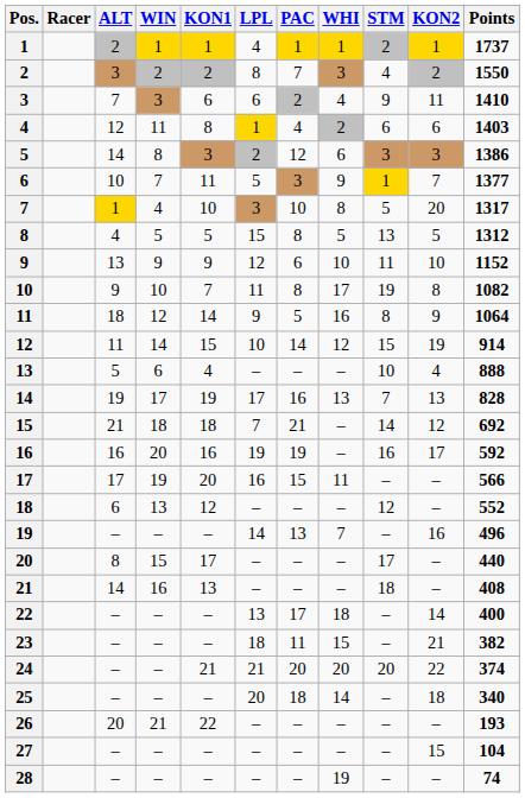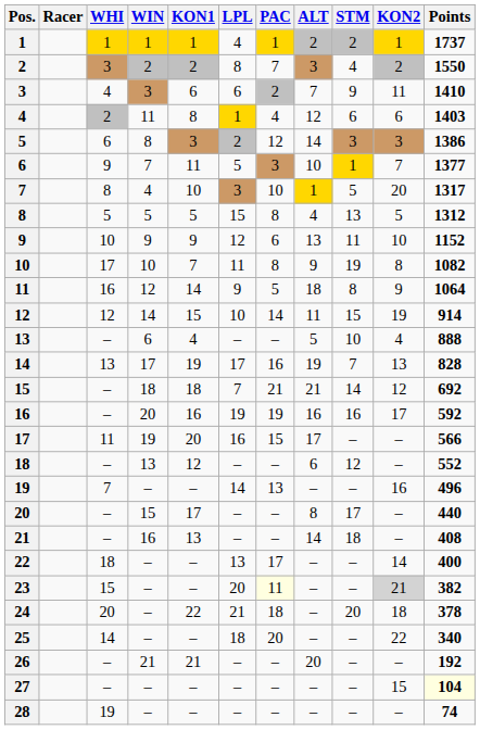 <table class="wikitable sortable plainrowheaders" style="text-align:center;">
 <tr>
 <th scope="col">Pos.</th>
 <th scope="col">Racer</th>
-<th scope="col"> <a href='#'>ALT</a></th>
+<th scope="col"> <a href='#'>WHI</a></th>
 <th scope="col"> <a href='#'>WIN</a></th>
 <th scope="col"> <a href='#'>KON1</a></th>
 <th scope="col"> <a href='#'>LPL</a></th>
 <th scope="col"> <a href='#'>PAC</a></th>
-<th scope="col"> <a href='#'>WHI</a></th>
+<th scope="col"> <a href='#'>ALT</a></th>
 <th scope="col"> <a href='#'>STM</a></th>
 <th scope="col"> <a href='#'>KON2</a></th>
 <th style="width:45px;">Points</th>
 </tr>
 <tr>
 <th style="text-align:center;">1</th>
 <td align="left"></td>
-<td style="background:silver;">2</td>
+<td style="background:gold;">1</td>
 <td style="background:gold;">1</td>
 <td style="background:gold;">1</td>
 <td>4</td>
 <td style="background:gold;">1</td>
-<td style="background:gold;">1</td>
+<td style="background:silver;">2</td>
 <td style="background:silver;">2</td>
 <td style="background:gold;">1</td>
 <td><strong>1737</strong></td>
 </tr>
 <tr>
 <th style="text-align:center;">2</th>
 <td align="left"></td>
 <td style="background:#c96;">3</td>
 <td style="background:silver;">2</td>
 <td style="background:silver;">2</td>
 <td>8</td>
 <td>7</td>
 <td style="background:#c96;">3</td>
 <td>4</td>
 <td style="background:silver;">2</td>
 <td><strong>1550</strong></td>
 </tr>
 <tr>
 <th style="text-align:center;">3</th>
 <td align="left"></td>
-<td>7</td>
+<td>4</td>
 <td style="background:#c96;">3</td>
 <td>6</td>
 <td>6</td>
 <td style="background:silver;">2</td>
-<td>4</td>
+<td>7</td>
 <td>9</td>
 <td>11</td>
 <td><strong>1410</strong></td>
 </tr>
 <tr>
 <th style="text-align:center;">4</th>
 <td align="left"></td>
-<td>12</td>
+<td style="background:silver;">2</td>
 <td>11</td>
 <td>8</td>
 <td style="background:gold;">1</td>
 <td>4</td>
-<td style="background:silver;">2</td>
+<td>12</td>
 <td>6</td>
 <td>6</td>
 <td><strong>1403</strong></td>
 </tr>
 <tr>
 <th style="text-align:center;">5</th>
 <td align="left"></td>
-<td>14</td>
+<td>6</td>
 <td>8</td>
 <td style="background:#c96;">3</td>
 <td style="background:silver;">2</td>
 <td>12</td>
-<td>6</td>
+<td>14</td>
 <td style="background:#c96;">3</td>
 <td style="background:#c96;">3</td>
 <td><strong>1386</strong></td>
 </tr>
 <tr>
 <th style="text-align:center;">6</th>
 <td align="left"></td>
-<td>10</td>
+<td>9</td>
 <td>7</td>
 <td>11</td>
 <td>5</td>
 <td style="background:#c96;">3</td>
-<td>9</td>
+<td>10</td>
 <td style="background:gold;">1</td>
 <td>7</td>
 <td><strong>1377</strong></td>
 </tr>
 <tr>
 <th style="text-align:center;">7</th>
 <td align="left"></td>
-<td style="background:gold;">1</td>
+<td>8</td>
 <td>4</td>
 <td>10</td>
 <td style="background:#c96;">3</td>
 <td>10</td>
-<td>8</td>
+<td style="background:gold;">1</td>
 <td>5</td>
 <td>20</td>
 <td><strong>1317</strong></td>
 </tr>
 <tr>
 <th style="text-align:center;">8</th>
 <td align="left"></td>
-<td>4</td>
+<td>5</td>
 <td>5</td>
 <td>5</td>
 <td>15</td>
 <td>8</td>
-<td>5</td>
+<td>4</td>
 <td>13</td>
 <td>5</td>
 <td><strong>1312</strong></td>
 </tr>
 <tr>
 <th style="text-align:center;">9</th>
 <td align="left"></td>
-<td>13</td>
+<td>10</td>
 <td>9</td>
 <td>9</td>
 <td>12</td>
 <td>6</td>
-<td>10</td>
+<td>13</td>
 <td>11</td>
 <td>10</td>
 <td><strong>1152</strong></td>
 </tr>
 <tr>
 <th style="text-align:center;">10</th>
 <td align="left"></td>
-<td>9</td>
+<td>17</td>
 <td>10</td>
 <td>7</td>
 <td>11</td>
 <td>8</td>
-<td>17</td>
+<td>9</td>
 <td>19</td>
 <td>8</td>
 <td><strong>1082</strong></td>
 </tr>
 <tr>
 <th style="text-align:center;">11</th>
 <td align="left"></td>
-<td>18</td>
+<td>16</td>
 <td>12</td>
 <td>14</td>
 <td>9</td>
 <td>5</td>
-<td>16</td>
+<td>18</td>
 <td>8</td>
 <td>9</td>
 <td><strong>1064</strong></td>
 </tr>
 <tr>
 <th style="text-align:center;">12</th>
 <td align="left"></td>
-<td>11</td>
+<td>12</td>
 <td>14</td>
 <td>15</td>
 <td>10</td>
 <td>14</td>
-<td>12</td>
+<td>11</td>
 <td>15</td>
 <td>19</td>
 <td><strong>914</strong></td>
 </tr>
 <tr>
 <th style="text-align:center;">13</th>
 <td align="left"></td>
-<td>5</td>
+<td>–</td>
 <td>6</td>
 <td>4</td>
 <td>–</td>
 <td>–</td>
-<td>–</td>
+<td>5</td>
 <td>10</td>
 <td>4</td>
 <td><strong>888</strong></td>
 </tr>
 <tr>
 <th style="text-align:center;">14</th>
 <td align="left"></td>
-<td>19</td>
+<td>13</td>
 <td>17</td>
 <td>19</td>
 <td>17</td>
 <td>16</td>
-<td>13</td>
+<td>19</td>
 <td>7</td>
 <td>13</td>
 <td><strong>828</strong></td>
 </tr>
 <tr>
 <th style="text-align:center;">15</th>
 <td align="left"></td>
-<td>21</td>
+<td>–</td>
 <td>18</td>
 <td>18</td>
 <td>7</td>
 <td>21</td>
-<td>–</td>
+<td>21</td>
 <td>14</td>
 <td>12</td>
 <td><strong>692</strong></td>
 </tr>
 <tr>
 <th style="text-align:center;">16</th>
 <td align="left"></td>
-<td>16</td>
+<td>–</td>
 <td>20</td>
 <td>16</td>
 <td>19</td>
 <td>19</td>
-<td>–</td>
+<td>16</td>
 <td>16</td>
 <td>17</td>
 <td><strong>592</strong></td>
 </tr>
 <tr>
 <th style="text-align:center;">17</th>
 <td align="left"></td>
-<td>17</td>
+<td>11</td>
 <td>19</td>
 <td>20</td>
 <td>16</td>
 <td>15</td>
-<td>11</td>
+<td>17</td>
 <td>–</td>
 <td>–</td>
 <td><strong>566</strong></td>
 </tr>
 <tr>
 <th style="text-align:center;">18</th>
 <td align="left"></td>
-<td>6</td>
+<td>–</td>
 <td>13</td>
 <td>12</td>
 <td>–</td>
 <td>–</td>
-<td>–</td>
+<td>6</td>
 <td>12</td>
 <td>–</td>
 <td><strong>552</strong></td>
 </tr>
 <tr>
 <th style="text-align:center;">19</th>
 <td align="left"></td>
-<td>–</td>
+<td>7</td>
 <td>–</td>
 <td>–</td>
 <td>14</td>
 <td>13</td>
-<td>7</td>
+<td>–</td>
 <td>–</td>
 <td>16</td>
 <td><strong>496</strong></td>
 </tr>
 <tr>
 <th style="text-align:center;">20</th>
 <td align="left"></td>
-<td>8</td>
+<td>–</td>
 <td>15</td>
 <td>17</td>
 <td>–</td>
 <td>–</td>
-<td>–</td>
+<td>8</td>
 <td>17</td>
 <td>–</td>
 <td><strong>440</strong></td>
 </tr>
 <tr>
 <th style="text-align:center;">21</th>
 <td align="left"></td>
-<td>14</td>
+<td>–</td>
 <td>16</td>
 <td>13</td>
 <td>–</td>
 <td>–</td>
-<td>–</td>
+<td>14</td>
 <td>18</td>
 <td>–</td>
 <td><strong>408</strong></td>
 </tr>
 <tr>
 <th style="text-align:center;">22</th>
 <td align="left"></td>
-<td>–</td>
+<td>18</td>
 <td>–</td>
 <td>–</td>
 <td>13</td>
 <td>17</td>
-<td>18</td>
+<td>–</td>
 <td>–</td>
 <td>14</td>
 <td><strong>400</strong></td>
 </tr>
 <tr>
 <th style="text-align:center;">23</th>
 <td align="left"></td>
+<td>15</td>
 <td>–</td>
 <td>–</td>
+<td>20</td>
+<td style="background: lightyellow;">11</td>
 <td>–</td>
-<td>18</td>
-<td>11</td>
-<td>15</td>
 <td>–</td>
-<td>21</td>
+<td style="background: lightgrey;">21</td>
 <td><strong>382</strong></td>
 </tr>
 <tr>
 <th style="text-align:center;">24</th>
 <td align="left"></td>
+<td>20</td>
 <td>–</td>
+<td>22</td>
+<td>21</td>
+<td>18</td>
 <td>–</td>
-<td>21</td>
-<td>21</td>
 <td>20</td>
-<td>20</td>
-<td>20</td>
-<td>22</td>
-<td><strong>374</strong></td>
+<td>18</td>
+<td><strong>378</strong></td>
 </tr>
 <tr>
 <th style="text-align:center;">25</th>
 <td align="left"></td>
+<td>14</td>
 <td>–</td>
 <td>–</td>
+<td>18</td>
+<td>20</td>
 <td>–</td>
-<td>20</td>
-<td>18</td>
-<td>14</td>
 <td>–</td>
-<td>18</td>
+<td>22</td>
 <td><strong>340</strong></td>
 </tr>
 <tr>
 <th style="text-align:center;">26</th>
 <td align="left"></td>
-<td>20</td>
+<td>–</td>
 <td>21</td>
-<td>22</td>
+<td>21</td>
 <td>–</td>
 <td>–</td>
+<td>20</td>
 <td>–</td>
 <td>–</td>
-<td>–</td>
-<td><strong>193</strong></td>
+<td><strong>192</strong></td>
 </tr>
 <tr>
 <th style="text-align:center;">27</th>
 <td align="left"></td>
 <td>–</td>
 <td>–</td>
 <td>–</td>
 <td>–</td>
 <td>–</td>
 <td>–</td>
 <td>–</td>
 <td>15</td>
-<td><strong>104</strong></td>
+<td style="background: lightyellow;"><strong>104</strong></td>
 </tr>
 <tr>
 <th style="text-align:center;">28</th>
 <td align="left"></td>
+<td>19</td>
 <td>–</td>
 <td>–</td>
 <td>–</td>
 <td>–</td>
 <td>–</td>
-<td>19</td>
 <td>–</td>
 <td>–</td>
 <td><strong>74</strong></td>
 </tr>
 </table>
